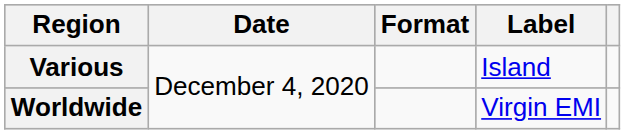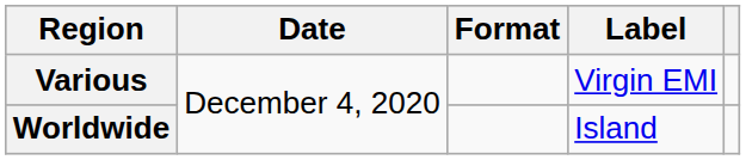 <table class="wikitable plainrowheaders">
 <tr>
 <th scope="col">Region</th>
 <th scope="col">Date</th>
 <th scope="col">Format</th>
 <th scope="col">Label</th>
 <th scope="col"></th>
 </tr>
 <tr>
 <th scope="row">Various</th>
 <td rowspan="2">December 4, 2020</td>
 <td></td>
-<td><a href='#'>Island</a></td>
+<td><a href='#'>Virgin EMI</a></td>
 <td></td>
 </tr>
 <tr>
 <th scope="row">Worldwide</th>
 <td></td>
-<td><a href='#'>Virgin EMI</a></td>
+<td><a href='#'>Island</a></td>
 <td></td>
 </tr>
 </table>
